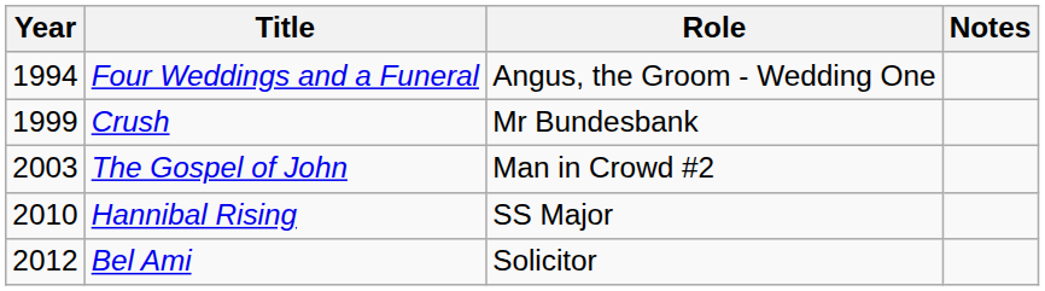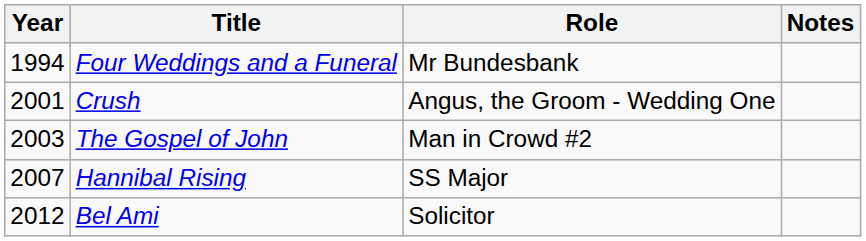 <table class="wikitable sortable jquery-tablesorter">
 <tr>
 <th>Year</th>
 <th>Title</th>
 <th>Role</th>
 <th>Notes</th>
 </tr>
 <tr>
 <td>1994</td>
 <td><em><a href='#'>Four Weddings and a Funeral</a></em></td>
-<td>Angus, the Groom - Wedding One</td>
+<td>Mr Bundesbank</td>
 <td></td>
 </tr>
 <tr>
-<td>1999</td>
+<td>2001</td>
 <td><em><a href='#'>Crush</a></em></td>
-<td>Mr Bundesbank</td>
+<td>Angus, the Groom - Wedding One</td>
 <td></td>
 </tr>
 <tr>
 <td>2003</td>
 <td><em><a href='#'>The Gospel of John</a></em></td>
 <td>Man in Crowd #2</td>
 <td></td>
 </tr>
 <tr>
-<td>2010</td>
+<td>2007</td>
 <td><em><a href='#'>Hannibal Rising</a></em></td>
 <td>SS Major</td>
 <td></td>
 </tr>
 <tr>
 <td>2012</td>
 <td><em><a href='#'>Bel Ami</a></em></td>
 <td>Solicitor</td>
 <td></td>
 </tr>
 </table>
